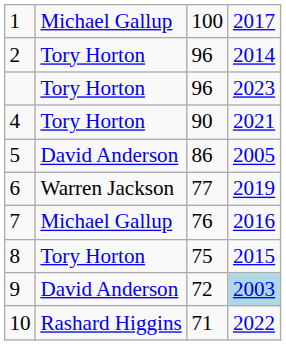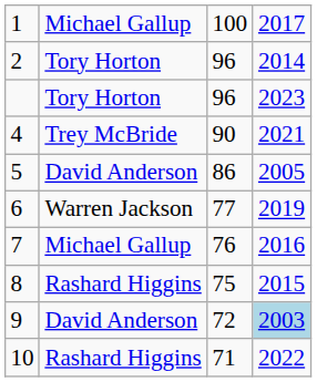 <table class="wikitable">
 <tr>
 <td>1</td>
 <td><a href='#'>Michael Gallup</a></td>
 <td>100</td>
 <td><a href='#'>2017</a></td>
 </tr>
 <tr>
 <td>2</td>
 <td><a href='#'>Tory Horton</a></td>
 <td>96</td>
 <td><a href='#'>2014</a></td>
 </tr>
 <tr>
 <td></td>
 <td><a href='#'>Tory Horton</a></td>
 <td>96</td>
 <td><a href='#'>2023</a></td>
 </tr>
 <tr>
 <td>4</td>
-<td><a href='#'>Tory Horton</a></td>
+<td><a href='#'>Trey McBride</a></td>
 <td>90</td>
 <td><a href='#'>2021</a></td>
 </tr>
 <tr>
 <td>5</td>
 <td><a href='#'>David Anderson</a></td>
 <td>86</td>
 <td><a href='#'>2005</a></td>
 </tr>
 <tr>
 <td>6</td>
 <td>Warren Jackson</td>
 <td>77</td>
 <td><a href='#'>2019</a></td>
 </tr>
 <tr>
 <td>7</td>
 <td><a href='#'>Michael Gallup</a></td>
 <td>76</td>
 <td><a href='#'>2016</a></td>
 </tr>
 <tr>
 <td>8</td>
-<td><a href='#'>Tory Horton</a></td>
+<td><a href='#'>Rashard Higgins</a></td>
 <td>75</td>
 <td><a href='#'>2015</a></td>
 </tr>
 <tr>
 <td>9</td>
 <td><a href='#'>David Anderson</a></td>
 <td>72</td>
 <td style="background: lightblue;"><a href='#'>2003</a></td>
 </tr>
 <tr>
 <td>10</td>
 <td><a href='#'>Rashard Higgins</a></td>
 <td>71</td>
 <td><a href='#'>2022</a></td>
 </tr>
 </table>
